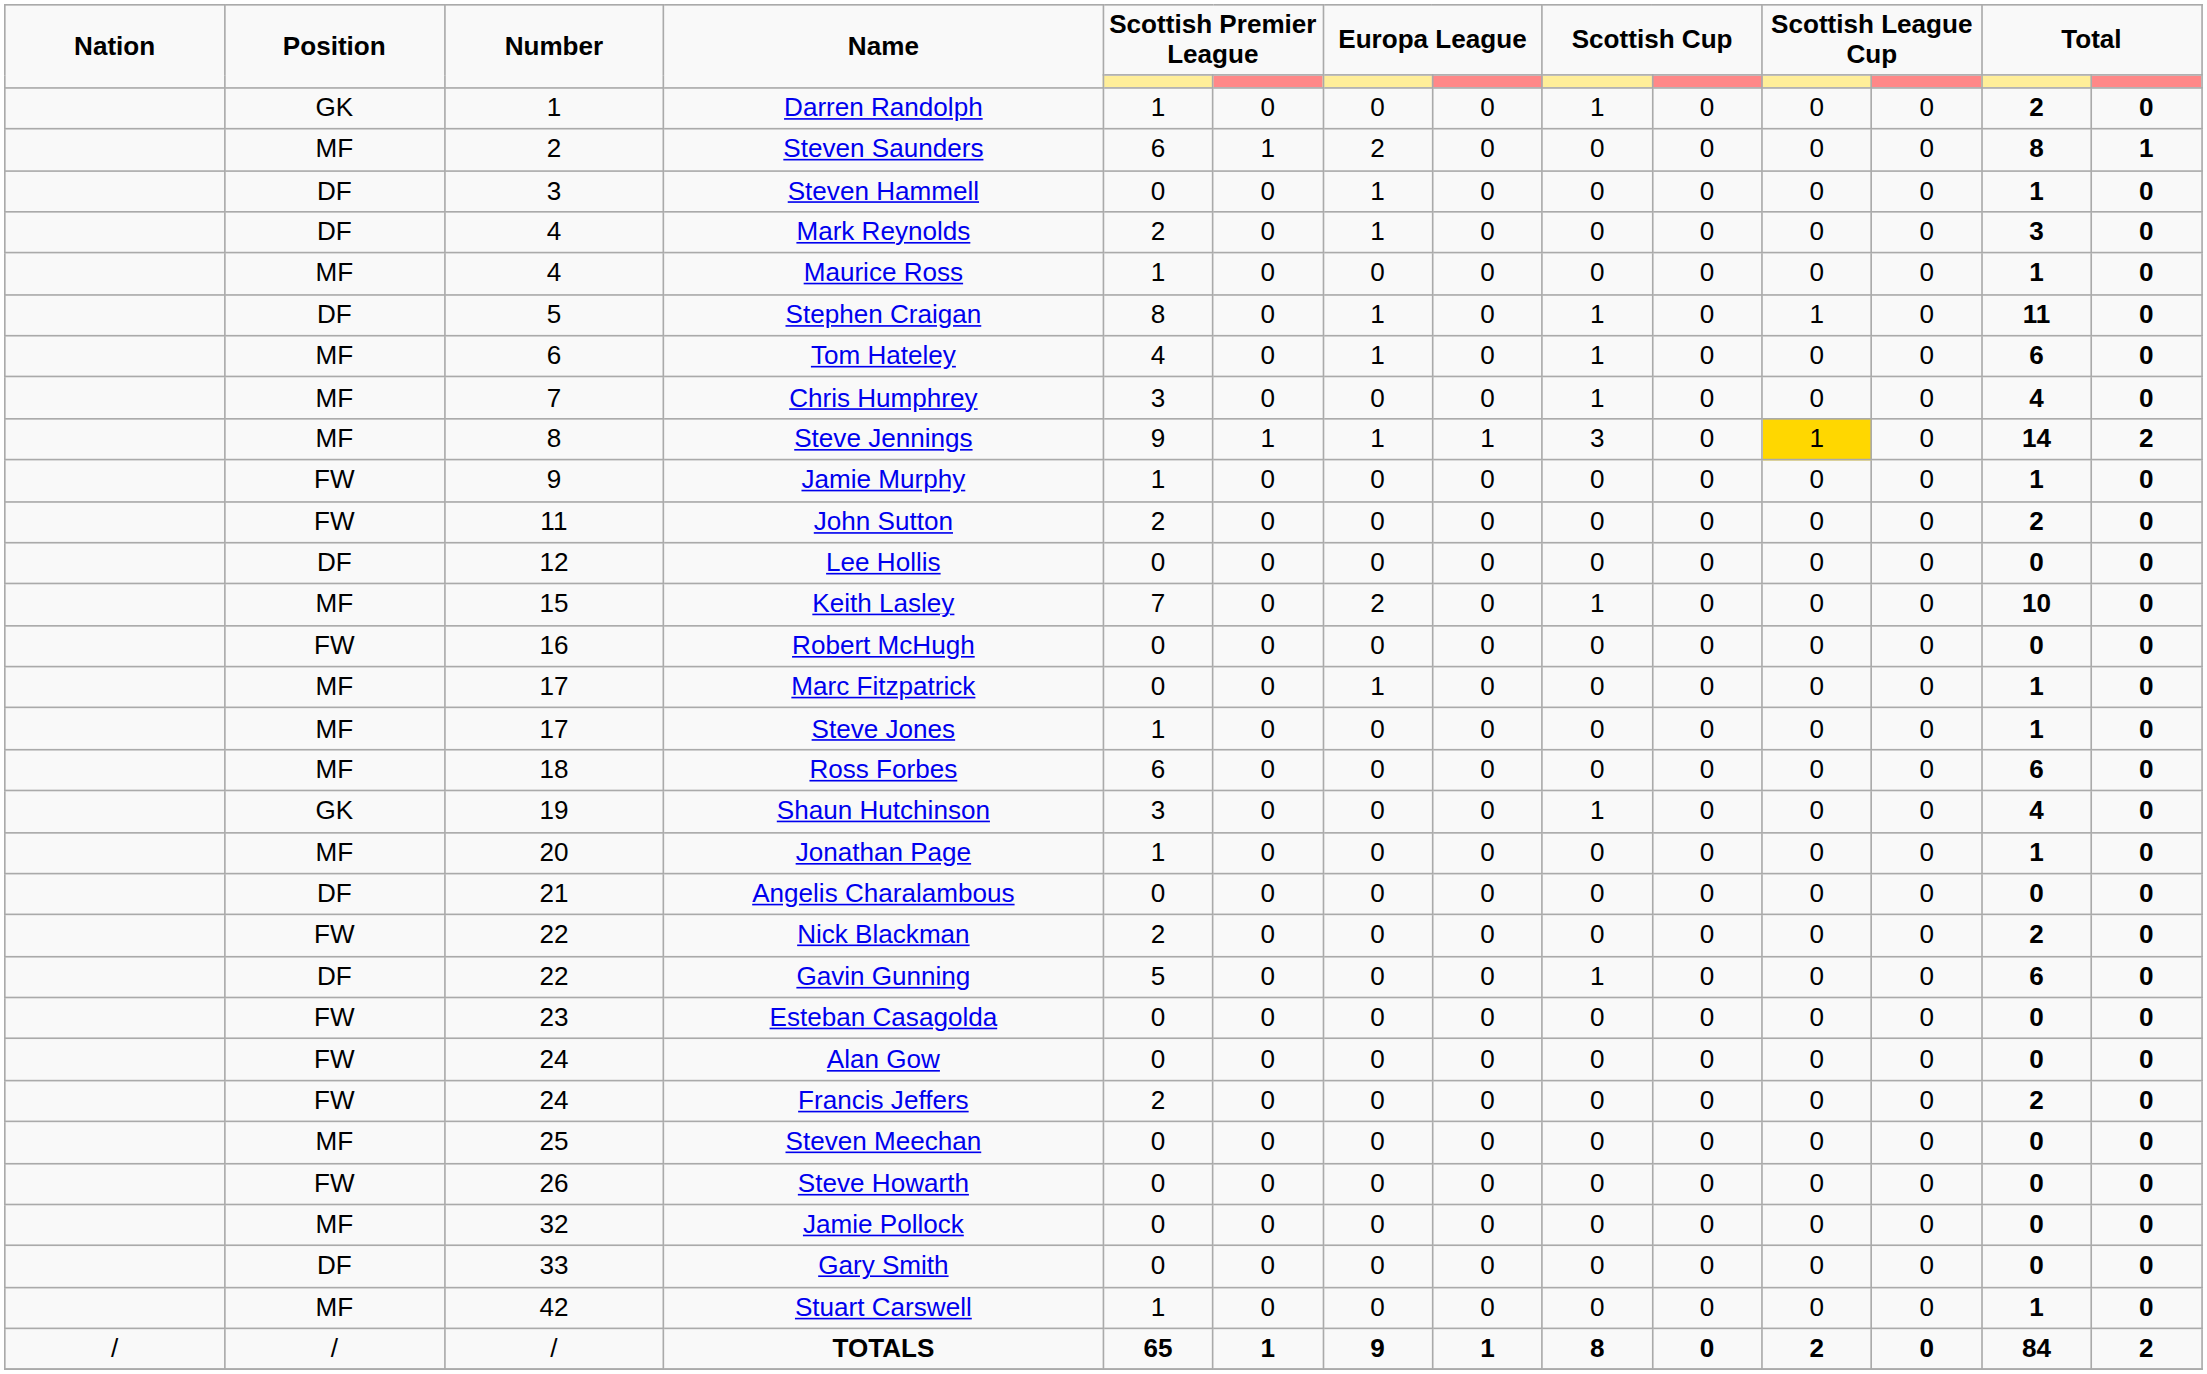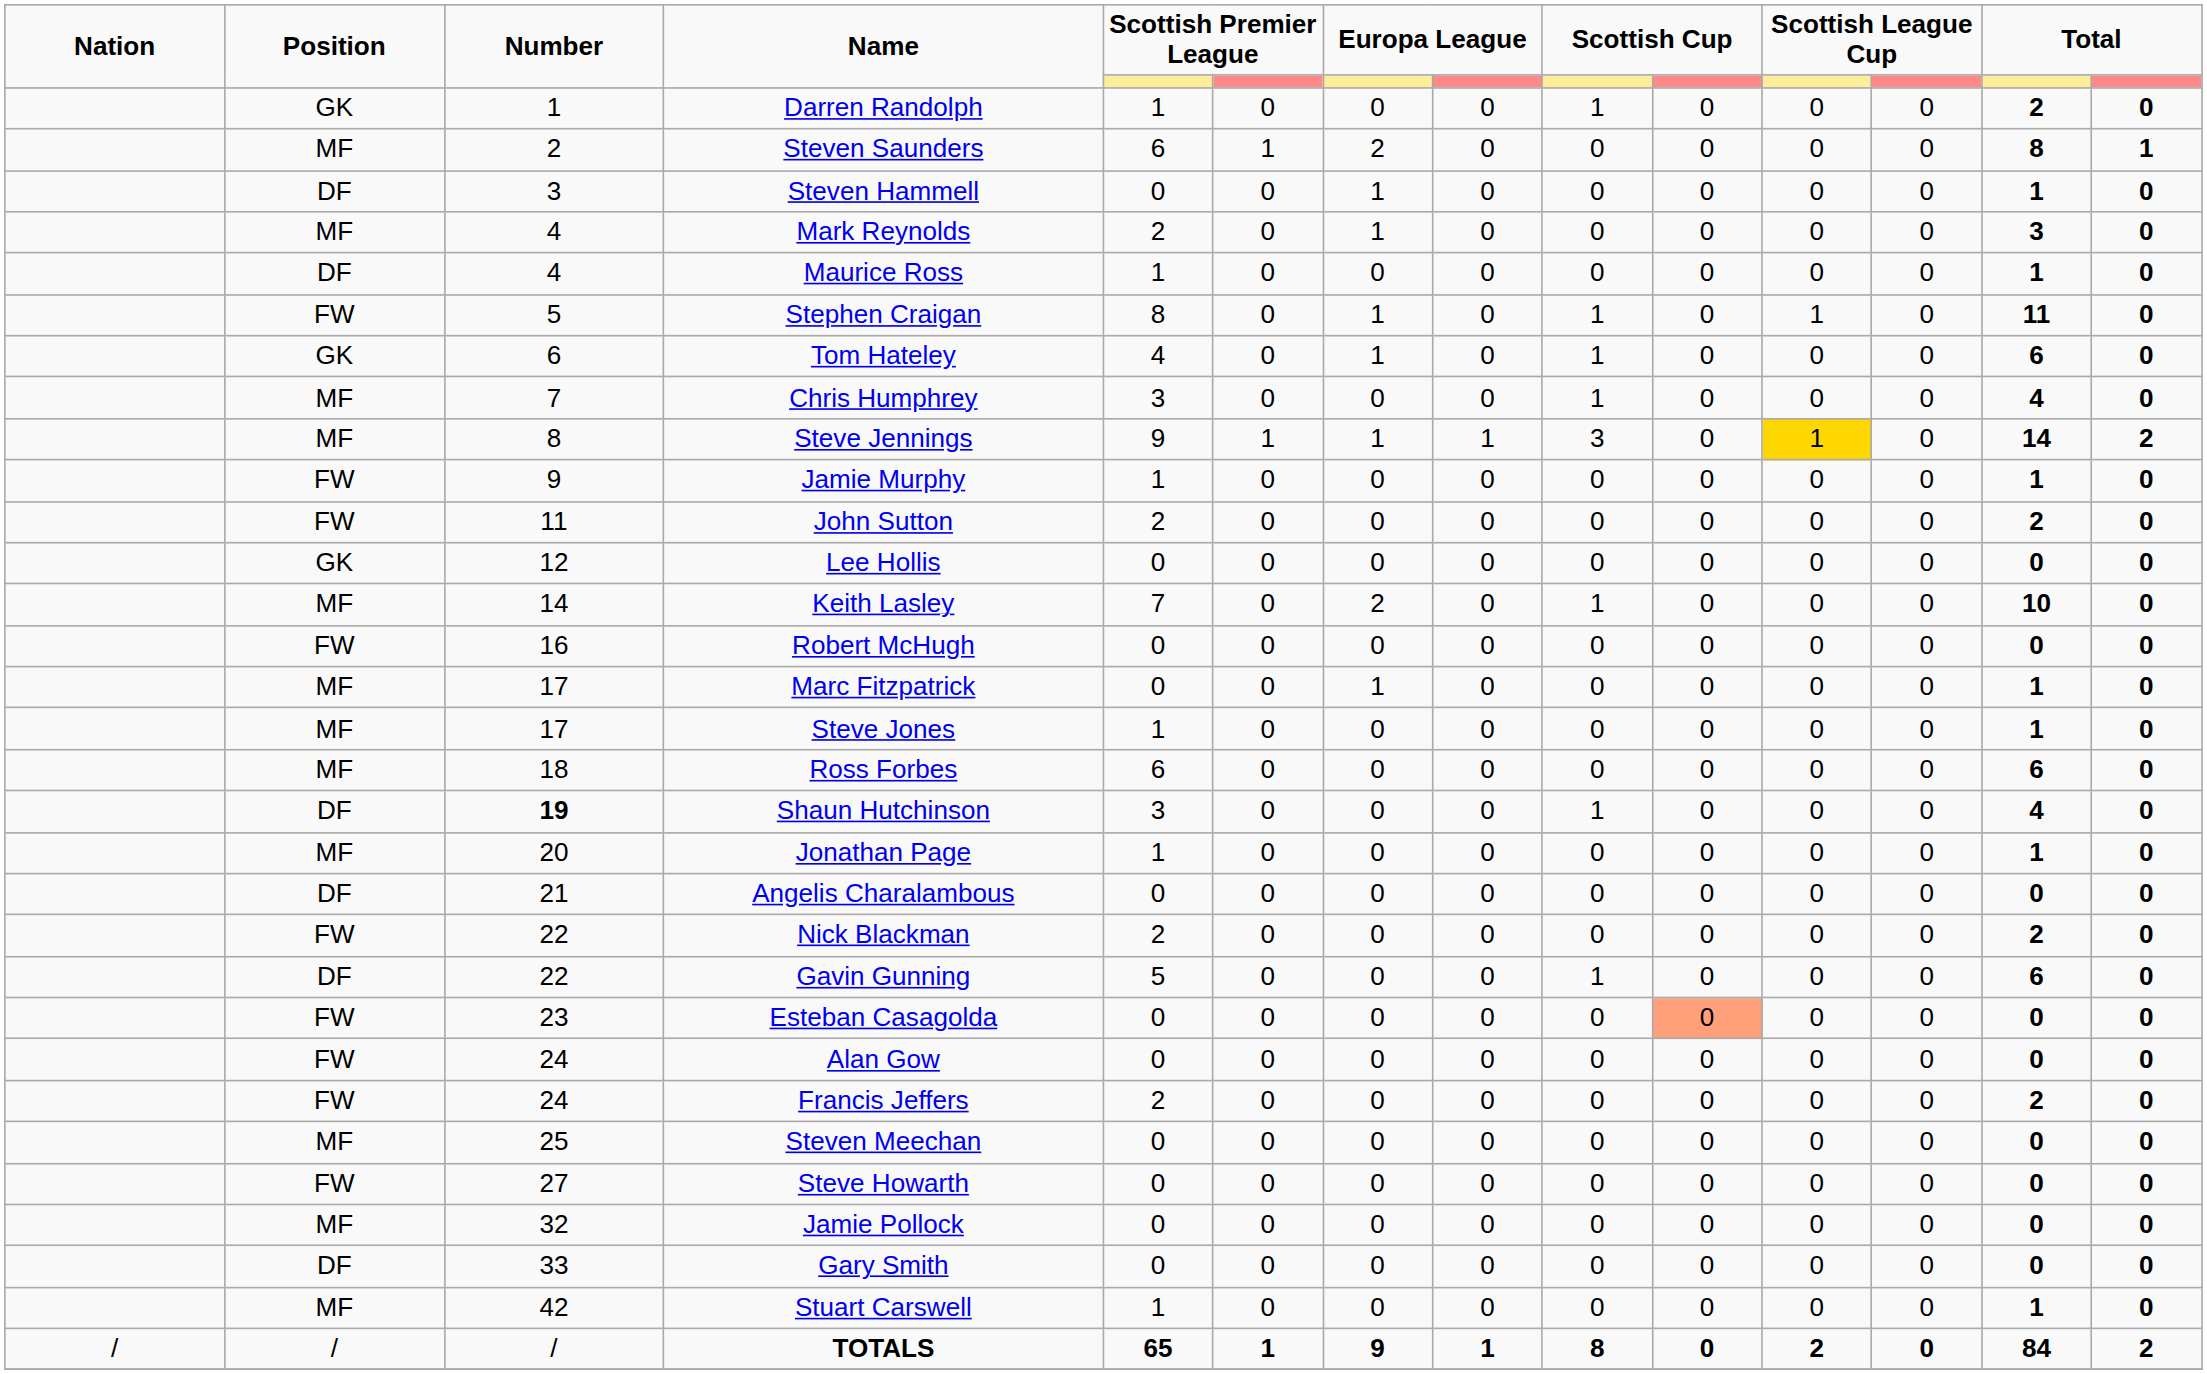 <table class="wikitable" style="font-size: 100%; text-align: center;">
 <tr>
 <td rowspan="2" width="10%" align="center"><strong>Nation</strong></td>
 <td rowspan="2" width="10%" align="center"><strong>Position</strong></td>
 <td rowspan="2" width="10%" align="center"><strong>Number</strong></td>
 <td rowspan="2" width="20%" align="center"><strong>Name</strong></td>
 <td colspan="2" align="center"><strong>Scottish Premier League</strong></td>
 <td colspan="2" align="center"><strong>Europa League</strong></td>
 <td colspan="2" align="center"><strong>Scottish Cup</strong></td>
 <td colspan="2" align="center"><strong>Scottish League Cup</strong></td>
 <td colspan="2" align="center"><strong>Total </strong></td>
 </tr>
 <tr>
 <th width=60 style="background: #FFEE99"></th>
 <th width=60 style="background: #FF8888"></th>
 <th width=60 style="background: #FFEE99"></th>
 <th width=60 style="background: #FF8888"></th>
 <th width=60 style="background: #FFEE99"></th>
 <th width=60 style="background: #FF8888"></th>
 <th width=60 style="background: #FFEE99"></th>
 <th width=60 style="background: #FF8888"></th>
 <th width=60 style="background: #FFEE99"></th>
 <th width=60 style="background: #FF8888"></th>
 </tr>
 <tr>
 <td></td>
 <td>GK</td>
 <td>1</td>
 <td><a href='#'>Darren Randolph</a></td>
 <td>1</td>
 <td>0</td>
 <td>0</td>
 <td>0</td>
 <td>1</td>
 <td>0</td>
 <td>0</td>
 <td>0</td>
 <td><strong>2</strong></td>
 <td><strong>0</strong></td>
 </tr>
 <tr>
 <td></td>
 <td>MF</td>
 <td>2</td>
 <td><a href='#'>Steven Saunders</a></td>
 <td>6</td>
 <td>1</td>
 <td>2</td>
 <td>0</td>
 <td>0</td>
 <td>0</td>
 <td>0</td>
 <td>0</td>
 <td><strong>8</strong></td>
 <td><strong>1</strong></td>
 </tr>
 <tr>
 <td></td>
 <td>DF</td>
 <td>3</td>
 <td><a href='#'>Steven Hammell</a></td>
 <td>0</td>
 <td>0</td>
 <td>1</td>
 <td>0</td>
 <td>0</td>
 <td>0</td>
 <td>0</td>
 <td>0</td>
 <td><strong>1</strong></td>
 <td><strong>0</strong></td>
 </tr>
 <tr>
 <td></td>
-<td>DF</td>
+<td>MF</td>
 <td>4</td>
 <td><a href='#'>Mark Reynolds</a></td>
 <td>2</td>
 <td>0</td>
 <td>1</td>
 <td>0</td>
 <td>0</td>
 <td>0</td>
 <td>0</td>
 <td>0</td>
 <td><strong>3</strong></td>
 <td><strong>0</strong></td>
 </tr>
 <tr>
 <td></td>
-<td>MF</td>
+<td>DF</td>
 <td>4</td>
 <td><a href='#'>Maurice Ross</a></td>
 <td>1</td>
 <td>0</td>
 <td>0</td>
 <td>0</td>
 <td>0</td>
 <td>0</td>
 <td>0</td>
 <td>0</td>
 <td><strong>1</strong></td>
 <td><strong>0</strong></td>
 </tr>
 <tr>
 <td></td>
-<td>DF</td>
+<td>FW</td>
 <td>5</td>
 <td><a href='#'>Stephen Craigan</a></td>
 <td>8</td>
 <td>0</td>
 <td>1</td>
 <td>0</td>
 <td>1</td>
 <td>0</td>
 <td>1</td>
 <td>0</td>
 <td><strong>11</strong></td>
 <td><strong>0</strong></td>
 </tr>
 <tr>
 <td></td>
-<td>MF</td>
+<td>GK</td>
 <td>6</td>
 <td><a href='#'>Tom Hateley</a></td>
 <td>4</td>
 <td>0</td>
 <td>1</td>
 <td>0</td>
 <td>1</td>
 <td>0</td>
 <td>0</td>
 <td>0</td>
 <td><strong>6</strong></td>
 <td><strong>0</strong></td>
 </tr>
 <tr>
 <td></td>
 <td>MF</td>
 <td>7</td>
 <td><a href='#'>Chris Humphrey</a></td>
 <td>3</td>
 <td>0</td>
 <td>0</td>
 <td>0</td>
 <td>1</td>
 <td>0</td>
 <td>0</td>
 <td>0</td>
 <td><strong>4</strong></td>
 <td><strong>0</strong></td>
 </tr>
 <tr>
 <td></td>
 <td>MF</td>
 <td>8</td>
 <td><a href='#'>Steve Jennings</a></td>
 <td>9</td>
 <td>1</td>
 <td>1</td>
 <td>1</td>
 <td>3</td>
 <td>0</td>
 <td style="background: gold;">1</td>
 <td>0</td>
 <td><strong>14</strong></td>
 <td><strong>2</strong></td>
 </tr>
 <tr>
 <td></td>
 <td>FW</td>
 <td>9</td>
 <td><a href='#'>Jamie Murphy</a></td>
 <td>1</td>
 <td>0</td>
 <td>0</td>
 <td>0</td>
 <td>0</td>
 <td>0</td>
 <td>0</td>
 <td>0</td>
 <td><strong>1</strong></td>
 <td><strong>0</strong></td>
 </tr>
 <tr>
 <td></td>
 <td>FW</td>
 <td>11</td>
 <td><a href='#'>John Sutton</a></td>
 <td>2</td>
 <td>0</td>
 <td>0</td>
 <td>0</td>
 <td>0</td>
 <td>0</td>
 <td>0</td>
 <td>0</td>
 <td><strong>2</strong></td>
 <td><strong>0</strong></td>
 </tr>
 <tr>
 <td></td>
-<td>DF</td>
+<td>GK</td>
 <td>12</td>
 <td><a href='#'>Lee Hollis</a></td>
 <td>0</td>
 <td>0</td>
 <td>0</td>
 <td>0</td>
 <td>0</td>
 <td>0</td>
 <td>0</td>
 <td>0</td>
 <td><strong>0</strong></td>
 <td><strong>0</strong></td>
 </tr>
 <tr>
 <td></td>
 <td>MF</td>
-<td>15</td>
+<td>14</td>
 <td><a href='#'>Keith Lasley</a></td>
 <td>7</td>
 <td>0</td>
 <td>2</td>
 <td>0</td>
 <td>1</td>
 <td>0</td>
 <td>0</td>
 <td>0</td>
 <td><strong>10</strong></td>
 <td><strong>0</strong></td>
 </tr>
 <tr>
 <td></td>
 <td>FW</td>
 <td>16</td>
 <td><a href='#'>Robert McHugh</a></td>
 <td>0</td>
 <td>0</td>
 <td>0</td>
 <td>0</td>
 <td>0</td>
 <td>0</td>
 <td>0</td>
 <td>0</td>
 <td><strong>0</strong></td>
 <td><strong>0</strong></td>
 </tr>
 <tr>
 <td></td>
 <td>MF</td>
 <td>17</td>
 <td><a href='#'>Marc Fitzpatrick</a></td>
 <td>0</td>
 <td>0</td>
 <td>1</td>
 <td>0</td>
 <td>0</td>
 <td>0</td>
 <td>0</td>
 <td>0</td>
 <td><strong>1</strong></td>
 <td><strong>0</strong></td>
 </tr>
 <tr>
 <td></td>
 <td>MF</td>
 <td>17</td>
 <td><a href='#'>Steve Jones</a></td>
 <td>1</td>
 <td>0</td>
 <td>0</td>
 <td>0</td>
 <td>0</td>
 <td>0</td>
 <td>0</td>
 <td>0</td>
 <td><strong>1</strong></td>
 <td><strong>0</strong></td>
 </tr>
 <tr>
 <td></td>
 <td>MF</td>
 <td>18</td>
 <td><a href='#'>Ross Forbes</a></td>
 <td>6</td>
 <td>0</td>
 <td>0</td>
 <td>0</td>
 <td>0</td>
 <td>0</td>
 <td>0</td>
 <td>0</td>
 <td><strong>6</strong></td>
 <td><strong>0</strong></td>
 </tr>
 <tr>
 <td></td>
-<td>GK</td>
-<td>19</td>
+<td>DF</td>
+<td><strong>19</strong></td>
 <td><a href='#'>Shaun Hutchinson</a></td>
 <td>3</td>
 <td>0</td>
 <td>0</td>
 <td>0</td>
 <td>1</td>
 <td>0</td>
 <td>0</td>
 <td>0</td>
 <td><strong>4</strong></td>
 <td><strong>0</strong></td>
 </tr>
 <tr>
 <td></td>
 <td>MF</td>
 <td>20</td>
 <td><a href='#'>Jonathan Page</a></td>
 <td>1</td>
 <td>0</td>
 <td>0</td>
 <td>0</td>
 <td>0</td>
 <td>0</td>
 <td>0</td>
 <td>0</td>
 <td><strong>1</strong></td>
 <td><strong>0</strong></td>
 </tr>
 <tr>
 <td></td>
 <td>DF</td>
 <td>21</td>
 <td><a href='#'>Angelis Charalambous</a></td>
 <td>0</td>
 <td>0</td>
 <td>0</td>
 <td>0</td>
 <td>0</td>
 <td>0</td>
 <td>0</td>
 <td>0</td>
 <td><strong>0</strong></td>
 <td><strong>0</strong></td>
 </tr>
 <tr>
 <td></td>
 <td>FW</td>
 <td>22</td>
 <td><a href='#'>Nick Blackman</a></td>
 <td>2</td>
 <td>0</td>
 <td>0</td>
 <td>0</td>
 <td>0</td>
 <td>0</td>
 <td>0</td>
 <td>0</td>
 <td><strong>2</strong></td>
 <td><strong>0</strong></td>
 </tr>
 <tr>
 <td></td>
 <td>DF</td>
 <td>22</td>
 <td><a href='#'>Gavin Gunning</a></td>
 <td>5</td>
 <td>0</td>
 <td>0</td>
 <td>0</td>
 <td>1</td>
 <td>0</td>
 <td>0</td>
 <td>0</td>
 <td><strong>6</strong></td>
 <td><strong>0</strong></td>
 </tr>
 <tr>
 <td></td>
 <td>FW</td>
 <td>23</td>
 <td><a href='#'>Esteban Casagolda</a></td>
 <td>0</td>
 <td>0</td>
 <td>0</td>
 <td>0</td>
 <td>0</td>
-<td>0</td>
+<td style="background: lightsalmon;">0</td>
 <td>0</td>
 <td>0</td>
 <td><strong>0</strong></td>
 <td><strong>0</strong></td>
 </tr>
 <tr>
 <td></td>
 <td>FW</td>
 <td>24</td>
 <td><a href='#'>Alan Gow</a></td>
 <td>0</td>
 <td>0</td>
 <td>0</td>
 <td>0</td>
 <td>0</td>
 <td>0</td>
 <td>0</td>
 <td>0</td>
 <td><strong>0</strong></td>
 <td><strong>0</strong></td>
 </tr>
 <tr>
 <td></td>
 <td>FW</td>
 <td>24</td>
 <td><a href='#'>Francis Jeffers</a></td>
 <td>2</td>
 <td>0</td>
 <td>0</td>
 <td>0</td>
 <td>0</td>
 <td>0</td>
 <td>0</td>
 <td>0</td>
 <td><strong>2</strong></td>
 <td><strong>0</strong></td>
 </tr>
 <tr>
 <td></td>
 <td>MF</td>
 <td>25</td>
 <td><a href='#'>Steven Meechan</a></td>
 <td>0</td>
 <td>0</td>
 <td>0</td>
 <td>0</td>
 <td>0</td>
 <td>0</td>
 <td>0</td>
 <td>0</td>
 <td><strong>0</strong></td>
 <td><strong>0</strong></td>
 </tr>
 <tr>
 <td></td>
 <td>FW</td>
-<td>26</td>
+<td>27</td>
 <td><a href='#'>Steve Howarth</a></td>
 <td>0</td>
 <td>0</td>
 <td>0</td>
 <td>0</td>
 <td>0</td>
 <td>0</td>
 <td>0</td>
 <td>0</td>
 <td><strong>0</strong></td>
 <td><strong>0</strong></td>
 </tr>
 <tr>
 <td></td>
 <td>MF</td>
 <td>32</td>
 <td><a href='#'>Jamie Pollock</a></td>
 <td>0</td>
 <td>0</td>
 <td>0</td>
 <td>0</td>
 <td>0</td>
 <td>0</td>
 <td>0</td>
 <td>0</td>
 <td><strong>0</strong></td>
 <td><strong>0</strong></td>
 </tr>
 <tr>
 <td></td>
 <td>DF</td>
 <td>33</td>
 <td><a href='#'>Gary Smith</a></td>
 <td>0</td>
 <td>0</td>
 <td>0</td>
 <td>0</td>
 <td>0</td>
 <td>0</td>
 <td>0</td>
 <td>0</td>
 <td><strong>0</strong></td>
 <td><strong>0</strong></td>
 </tr>
 <tr>
 <td></td>
 <td>MF</td>
 <td>42</td>
 <td><a href='#'>Stuart Carswell</a></td>
 <td>1</td>
 <td>0</td>
 <td>0</td>
 <td>0</td>
 <td>0</td>
 <td>0</td>
 <td>0</td>
 <td>0</td>
 <td><strong>1</strong></td>
 <td><strong>0</strong></td>
 </tr>
 <tr>
 <td>/</td>
 <td>/</td>
 <td>/</td>
 <td><strong>TOTALS</strong></td>
 <td><strong>65</strong></td>
 <td><strong>1</strong></td>
 <td><strong>9</strong></td>
 <td><strong>1</strong></td>
 <td><strong>8</strong></td>
 <td><strong>0</strong></td>
 <td><strong>2</strong></td>
 <td><strong>0</strong></td>
 <td><strong>84</strong></td>
 <td><strong>2</strong></td>
 </tr>
 <tr>
 </tr>
 </table>
